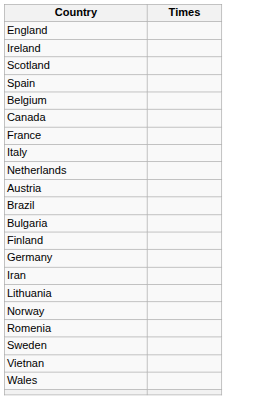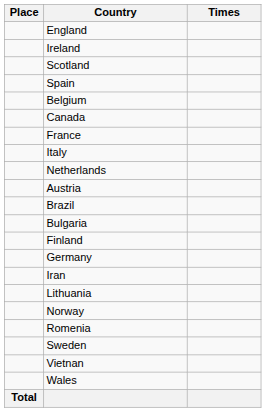 <table class="wikitable">
 <tr>
+<th width="50">Place</th>
 <th width="200">Country</th>
 <th width="100">Times</th>
 </tr>
 <tr>
+<td></td>
 <td> England</td>
 <td></td>
 </tr>
 <tr>
+<td></td>
 <td> Ireland</td>
 <td></td>
 </tr>
 <tr>
+<td></td>
 <td> Scotland</td>
 <td></td>
 </tr>
 <tr>
+<td></td>
 <td> Spain</td>
 <td></td>
 </tr>
 <tr>
+<td></td>
 <td> Belgium</td>
 <td></td>
 </tr>
 <tr>
+<td></td>
 <td> Canada</td>
 <td></td>
 </tr>
 <tr>
+<td></td>
 <td> France</td>
 <td></td>
 </tr>
 <tr>
+<td></td>
 <td> Italy</td>
 <td></td>
 </tr>
 <tr>
+<td></td>
 <td> Netherlands</td>
 <td></td>
 </tr>
 <tr>
+<td></td>
 <td> Austria</td>
 <td></td>
 </tr>
 <tr>
+<td></td>
 <td> Brazil</td>
 <td></td>
 </tr>
 <tr>
+<td></td>
 <td> Bulgaria</td>
 <td></td>
 </tr>
 <tr>
+<td></td>
 <td> Finland</td>
 <td></td>
 </tr>
 <tr>
+<td></td>
 <td> Germany</td>
 <td></td>
 </tr>
 <tr>
+<td></td>
 <td> Iran</td>
 <td></td>
 </tr>
 <tr>
+<td></td>
 <td> Lithuania</td>
 <td></td>
 </tr>
 <tr>
+<td></td>
 <td> Norway</td>
 <td></td>
 </tr>
 <tr>
+<td></td>
 <td> Romenia</td>
 <td></td>
 </tr>
 <tr>
+<td></td>
 <td> Sweden</td>
 <td></td>
 </tr>
 <tr>
+<td></td>
 <td> Vietnan</td>
 <td></td>
 </tr>
 <tr>
+<td></td>
 <td> Wales</td>
 <td></td>
 </tr>
 <tr>
+<th>Total</th>
 <th></th>
 <th></th>
 </tr>
 </table>
